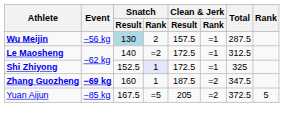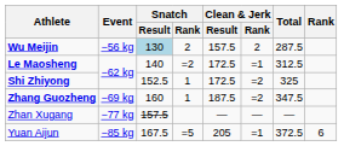 <table class="wikitable" style="font-size:90%">
 <tr>
 <th rowspan="2">Athlete</th>
 <th rowspan="2">Event</th>
 <th colspan="2">Snatch</th>
 <th colspan="2">Clean & Jerk</th>
 <th rowspan="2">Total</th>
 <th rowspan="2">Rank</th>
 </tr>
 <tr style="font-size:95%">
 <th>Result</th>
 <th>Rank</th>
 <th>Result</th>
 <th>Rank</th>
 </tr>
 <tr align=center>
 <td align=left><strong><a href='#'>Wu Meijin</a></strong></td>
 <td align=left><a href='#'>−56 kg</a></td>
 <td style="background: lightblue;">130</td>
 <td>2</td>
 <td>157.5</td>
-<td>=1</td>
+<td>2</td>
 <td>287.5</td>
 <td></td>
 </tr>
 <tr align=center>
 <td align=left><strong><a href='#'>Le Maosheng</a></strong></td>
 <td style="text-align:left;" rowspan="2"><a href='#'>−62 kg</a></td>
 <td>140</td>
 <td>=2</td>
 <td>172.5</td>
 <td>=1</td>
 <td>312.5</td>
 <td></td>
 </tr>
 <tr align=center>
 <td align=left><strong><a href='#'>Shi Zhiyong</a></strong></td>
 <td>152.5 </td>
-<td style="background: lavender;">1</td>
+<td>1</td>
 <td>172.5</td>
-<td>=1</td>
+<td>=2</td>
 <td>325 </td>
 <td></td>
 </tr>
 <tr align=center>
 <td align=left><strong><a href='#'>Zhang Guozheng</a></strong></td>
-<td align=left><strong><a href='#'>−69 kg</a></strong></td>
+<td align=left><a href='#'>−69 kg</a></td>
 <td>160</td>
 <td>1</td>
 <td>187.5</td>
 <td>=2</td>
 <td>347.5</td>
 <td></td>
 </tr>
 <tr align=center>
+<td align=left><a href='#'>Zhan Xugang</a></td>
+<td align=left><a href='#'>−77 kg</a></td>
+<td><s>157.5</s></td>
+<td></td>
+<td>—</td>
+<td>—</td>
+<td>—</td>
+<td></td>
+</tr>
+<tr align=center>
 <td align=left><a href='#'>Yuan Aijun</a></td>
 <td align=left><a href='#'>−85 kg</a></td>
 <td>167.5</td>
 <td>=5</td>
 <td>205</td>
-<td>=2</td>
+<td>=1</td>
 <td>372.5</td>
-<td>5</td>
+<td>6</td>
 </tr>
 </table>
